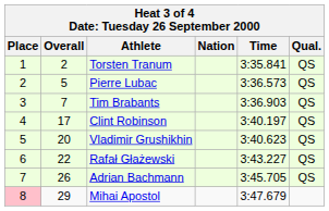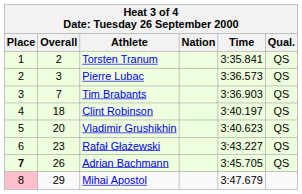 <table class="wikitable sortable">
 <tr>
 <th colspan=6>Heat 3 of 4 <br> Date: Tuesday 26 September 2000</th>
 </tr>
 <tr>
 <th rowspan=1>Place</th>
 <th rowspan=1>Overall</th>
 <th rowspan=1>Athlete</th>
 <th rowspan=1>Nation</th>
 <th rowspan=1>Time</th>
 <th rowspan=1>Qual.</th>
 </tr>
 <tr bgcolor = "eeffdd">
 <td align="center">1</td>
 <td align="center">2</td>
 <td align="left"><a href='#'>Torsten Tranum</a></td>
 <td align="left"></td>
 <td align="center">3:35.841</td>
 <td align="center">QS</td>
 </tr>
 <tr bgcolor = "eeffdd">
 <td align="center">2</td>
-<td align="center">5</td>
+<td align="center">3</td>
 <td align="left"><a href='#'>Pierre Lubac</a></td>
 <td align="left"></td>
 <td align="center">3:36.573</td>
 <td align="center">QS</td>
 </tr>
 <tr bgcolor = "eeffdd">
 <td align="center">3</td>
 <td align="center">7</td>
 <td align="left"><a href='#'>Tim Brabants</a></td>
 <td align="left"></td>
 <td align="center">3:36.903</td>
 <td align="center">QS</td>
 </tr>
 <tr bgcolor = "eeffdd">
 <td align="center">4</td>
-<td align="center">17</td>
+<td align="center">18</td>
 <td align="left"><a href='#'>Clint Robinson</a></td>
 <td align="left"></td>
 <td align="center">3:40.197</td>
 <td align="center">QS</td>
 </tr>
 <tr bgcolor = "eeffdd">
 <td align="center">5</td>
 <td align="center">20</td>
 <td align="left"><a href='#'>Vladimir Grushikhin</a></td>
 <td align="left"></td>
 <td align="center">3:40.623</td>
 <td align="center">QS</td>
 </tr>
 <tr bgcolor = "eeffdd">
 <td align="center">6</td>
-<td align="center">22</td>
+<td align="center">23</td>
 <td align="left"><a href='#'>Rafał Głażewski</a></td>
 <td align="left"></td>
 <td align="center">3:43.227</td>
 <td align="center">QS</td>
 </tr>
 <tr bgcolor = "eeffdd">
-<td align="center">7</td>
+<td align="center"><strong>7</strong></td>
 <td align="center">26</td>
 <td align="left"><a href='#'>Adrian Bachmann</a></td>
 <td align="left"></td>
 <td align="center">3:45.705</td>
 <td align="center">QS</td>
 </tr>
 <tr>
 <td align="center" style="background: pink;">8</td>
 <td align="center">29</td>
 <td align="left"><a href='#'>Mihai Apostol</a></td>
 <td align="left"></td>
 <td align="center">3:47.679</td>
 <td align="center"></td>
 </tr>
 </table>
